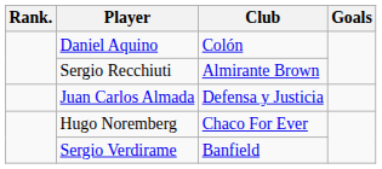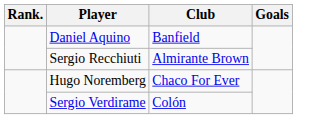 <table class= "wikitable">
 <tr>
 <th>Rank.</th>
 <th>Player</th>
 <th>Club</th>
 <th>Goals</th>
 </tr>
 <tr>
 <td rowspan=2></td>
 <td> <a href='#'>Daniel Aquino</a></td>
-<td><a href='#'>Colón</a></td>
+<td><a href='#'>Banfield</a></td>
 <td rowspan=2></td>
 </tr>
 <tr>
 <td> Sergio Recchiuti</td>
 <td><a href='#'>Almirante Brown</a></td>
-</tr>
-<tr>
-<td></td>
-<td> <a href='#'>Juan Carlos Almada</a></td>
-<td><a href='#'>Defensa y Justicia</a></td>
-<td></td>
 </tr>
 <tr>
 <td rowspan=2></td>
 <td> Hugo Noremberg</td>
 <td><a href='#'>Chaco For Ever</a></td>
 <td rowspan=2></td>
 </tr>
 <tr>
 <td> <a href='#'>Sergio Verdirame</a></td>
-<td><a href='#'>Banfield</a></td>
+<td><a href='#'>Colón</a></td>
 </tr>
 </table>
